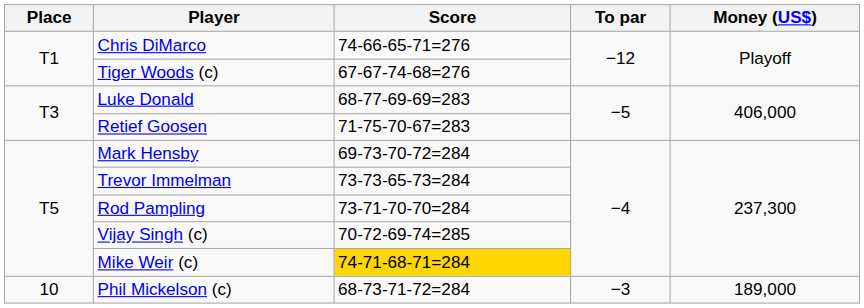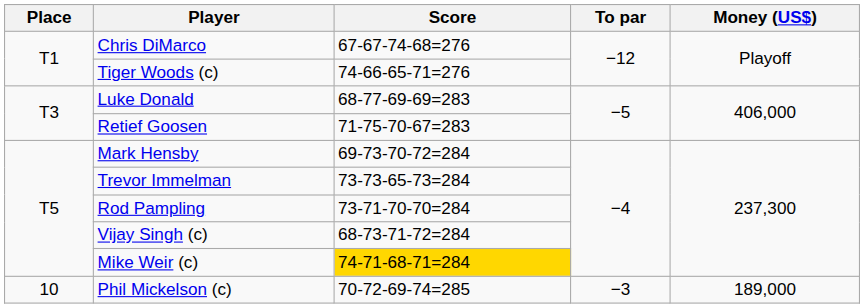 <table class="wikitable" style="width:50em;margin-bottom:0;">
 <tr>
 <th>Place</th>
 <th>Player</th>
 <th>Score</th>
 <th>To par</th>
 <th>Money (<a href='#'>US$</a>)</th>
 </tr>
 <tr>
 <td rowspan=2 align=center>T1</td>
 <td> <a href='#'>Chris DiMarco</a></td>
-<td>74-66-65-71=276</td>
+<td>67-67-74-68=276</td>
 <td rowspan=2 align=center>−12</td>
 <td rowspan=2 align=center>Playoff</td>
 </tr>
 <tr>
 <td> <a href='#'>Tiger Woods</a> (c)</td>
-<td>67-67-74-68=276</td>
+<td>74-66-65-71=276</td>
 </tr>
 <tr>
 <td rowspan=2 align=center>T3</td>
 <td> <a href='#'>Luke Donald</a></td>
 <td>68-77-69-69=283</td>
 <td rowspan=2 align=center>−5</td>
 <td rowspan=2 align=center>406,000</td>
 </tr>
 <tr>
 <td> <a href='#'>Retief Goosen</a></td>
 <td>71-75-70-67=283</td>
 </tr>
 <tr>
 <td rowspan=5 align=center>T5</td>
 <td> <a href='#'>Mark Hensby</a></td>
 <td>69-73-70-72=284</td>
 <td rowspan=5 align=center>−4</td>
 <td rowspan=5 align=center>237,300</td>
 </tr>
 <tr>
 <td> <a href='#'>Trevor Immelman</a></td>
 <td>73-73-65-73=284</td>
 </tr>
 <tr>
 <td> <a href='#'>Rod Pampling</a></td>
 <td>73-71-70-70=284</td>
 </tr>
 <tr>
 <td> <a href='#'>Vijay Singh</a> (c)</td>
-<td>70-72-69-74=285</td>
+<td>68-73-71-72=284</td>
 </tr>
 <tr>
 <td> <a href='#'>Mike Weir</a> (c)</td>
 <td style="background: gold;">74-71-68-71=284</td>
 </tr>
 <tr>
 <td align=center>10</td>
 <td> <a href='#'>Phil Mickelson</a> (c)</td>
-<td>68-73-71-72=284</td>
+<td>70-72-69-74=285</td>
 <td align=center>−3</td>
 <td align=center>189,000</td>
 </tr>
 </table>
